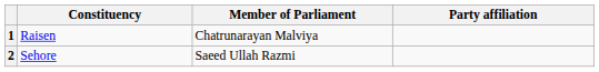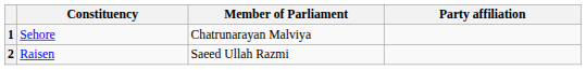 <table class="wikitable sortable">
 <tr style="text-align:center;">
 <th></th>
 <th style="width:13em">Constituency</th>
 <th style="width:15em">Member of Parliament</th>
 <th colspan="2" style="width:15em">Party affiliation</th>
 </tr>
 <tr>
 <th>1</th>
-<td><a href='#'>Raisen</a></td>
+<td><a href='#'>Sehore</a></td>
 <td>Chatrunarayan Malviya</td>
 <td></td>
 </tr>
 <tr>
 <th>2</th>
-<td><a href='#'>Sehore</a></td>
+<td><a href='#'>Raisen</a></td>
 <td>Saeed Ullah Razmi</td>
 </tr>
 </table>
